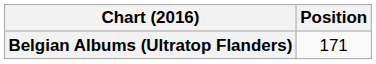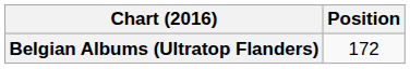 <table class="wikitable plainrowheaders" style="text-align:center">
 <tr>
 <th scope="col">Chart (2016)</th>
 <th scope="col">Position</th>
 </tr>
 <tr>
 <th scope="row">Belgian Albums (Ultratop Flanders)</th>
-<td>171</td>
+<td>172</td>
 </tr>
 </table>
